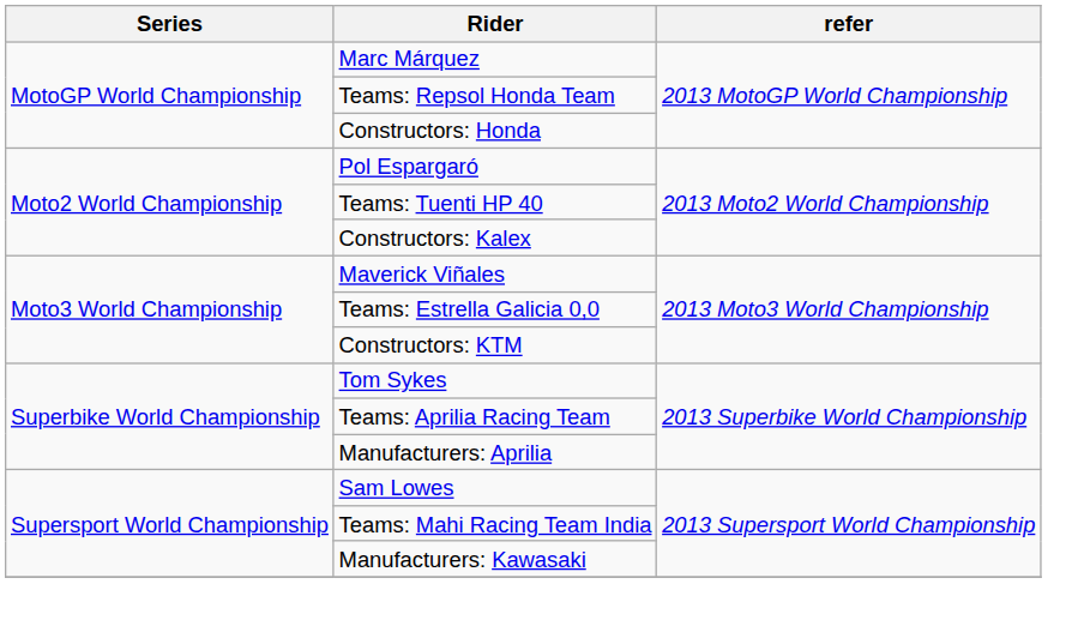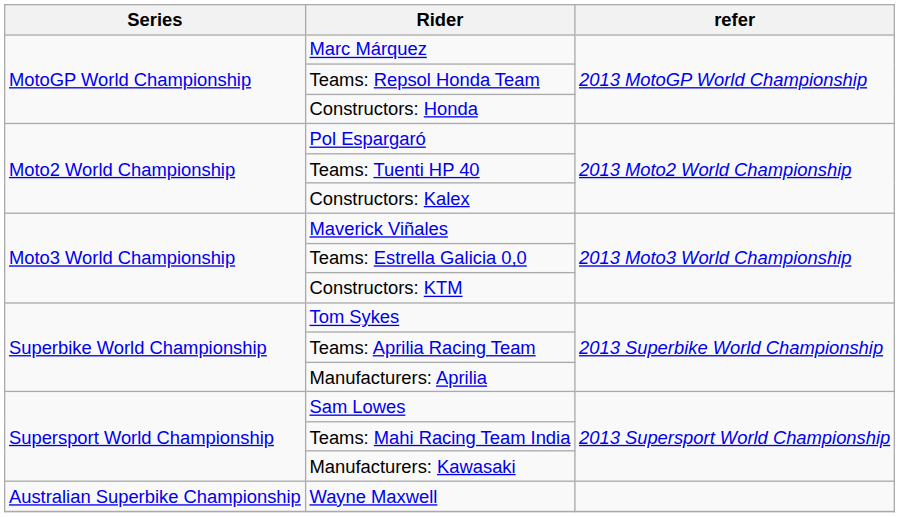 <table class="wikitable" style="font-size: 87%;">
 <tr>
 <th>Series</th>
 <th>Rider</th>
 <th>refer</th>
 </tr>
 <tr>
 <td rowspan=3><a href='#'>MotoGP World Championship</a></td>
 <td> <a href='#'>Marc Márquez</a></td>
 <td rowspan=3><em><a href='#'>2013 MotoGP World Championship</a></em></td>
 </tr>
 <tr>
 <td>Teams:  <a href='#'>Repsol Honda Team</a></td>
 </tr>
 <tr>
 <td>Constructors:  <a href='#'>Honda</a></td>
 </tr>
 <tr>
 <td rowspan=3><a href='#'>Moto2 World Championship</a></td>
 <td> <a href='#'>Pol Espargaró</a></td>
 <td rowspan=3><em><a href='#'>2013 Moto2 World Championship</a></em></td>
 </tr>
 <tr>
 <td>Teams:  <a href='#'>Tuenti HP 40</a></td>
 </tr>
 <tr>
 <td>Constructors:  <a href='#'>Kalex</a></td>
 </tr>
 <tr>
 <td rowspan=3><a href='#'>Moto3 World Championship</a></td>
 <td> <a href='#'>Maverick Viñales</a></td>
 <td rowspan=3><em><a href='#'>2013 Moto3 World Championship</a></em></td>
 </tr>
 <tr>
 <td>Teams:  <a href='#'>Estrella Galicia 0,0</a></td>
 </tr>
 <tr>
 <td>Constructors:  <a href='#'>KTM</a></td>
 </tr>
 <tr>
 <td rowspan=3><a href='#'>Superbike World Championship</a></td>
 <td> <a href='#'>Tom Sykes</a></td>
 <td rowspan=3><em><a href='#'>2013 Superbike World Championship</a></em></td>
 </tr>
 <tr>
 <td>Teams:  <a href='#'>Aprilia Racing Team</a></td>
 </tr>
 <tr>
 <td>Manufacturers:  <a href='#'>Aprilia</a></td>
 </tr>
 <tr>
 <td rowspan=3><a href='#'>Supersport World Championship</a></td>
 <td> <a href='#'>Sam Lowes</a></td>
 <td rowspan=3><em><a href='#'>2013 Supersport World Championship</a></em></td>
 </tr>
 <tr>
 <td>Teams:  <a href='#'>Mahi Racing Team India</a></td>
 </tr>
 <tr>
 <td>Manufacturers:  <a href='#'>Kawasaki</a></td>
 </tr>
 <tr>
+<td><a href='#'>Australian Superbike Championship</a></td>
+<td> <a href='#'>Wayne Maxwell</a></td>
+<td></td>
+</tr>
+<tr>
 </tr>
 </table>
